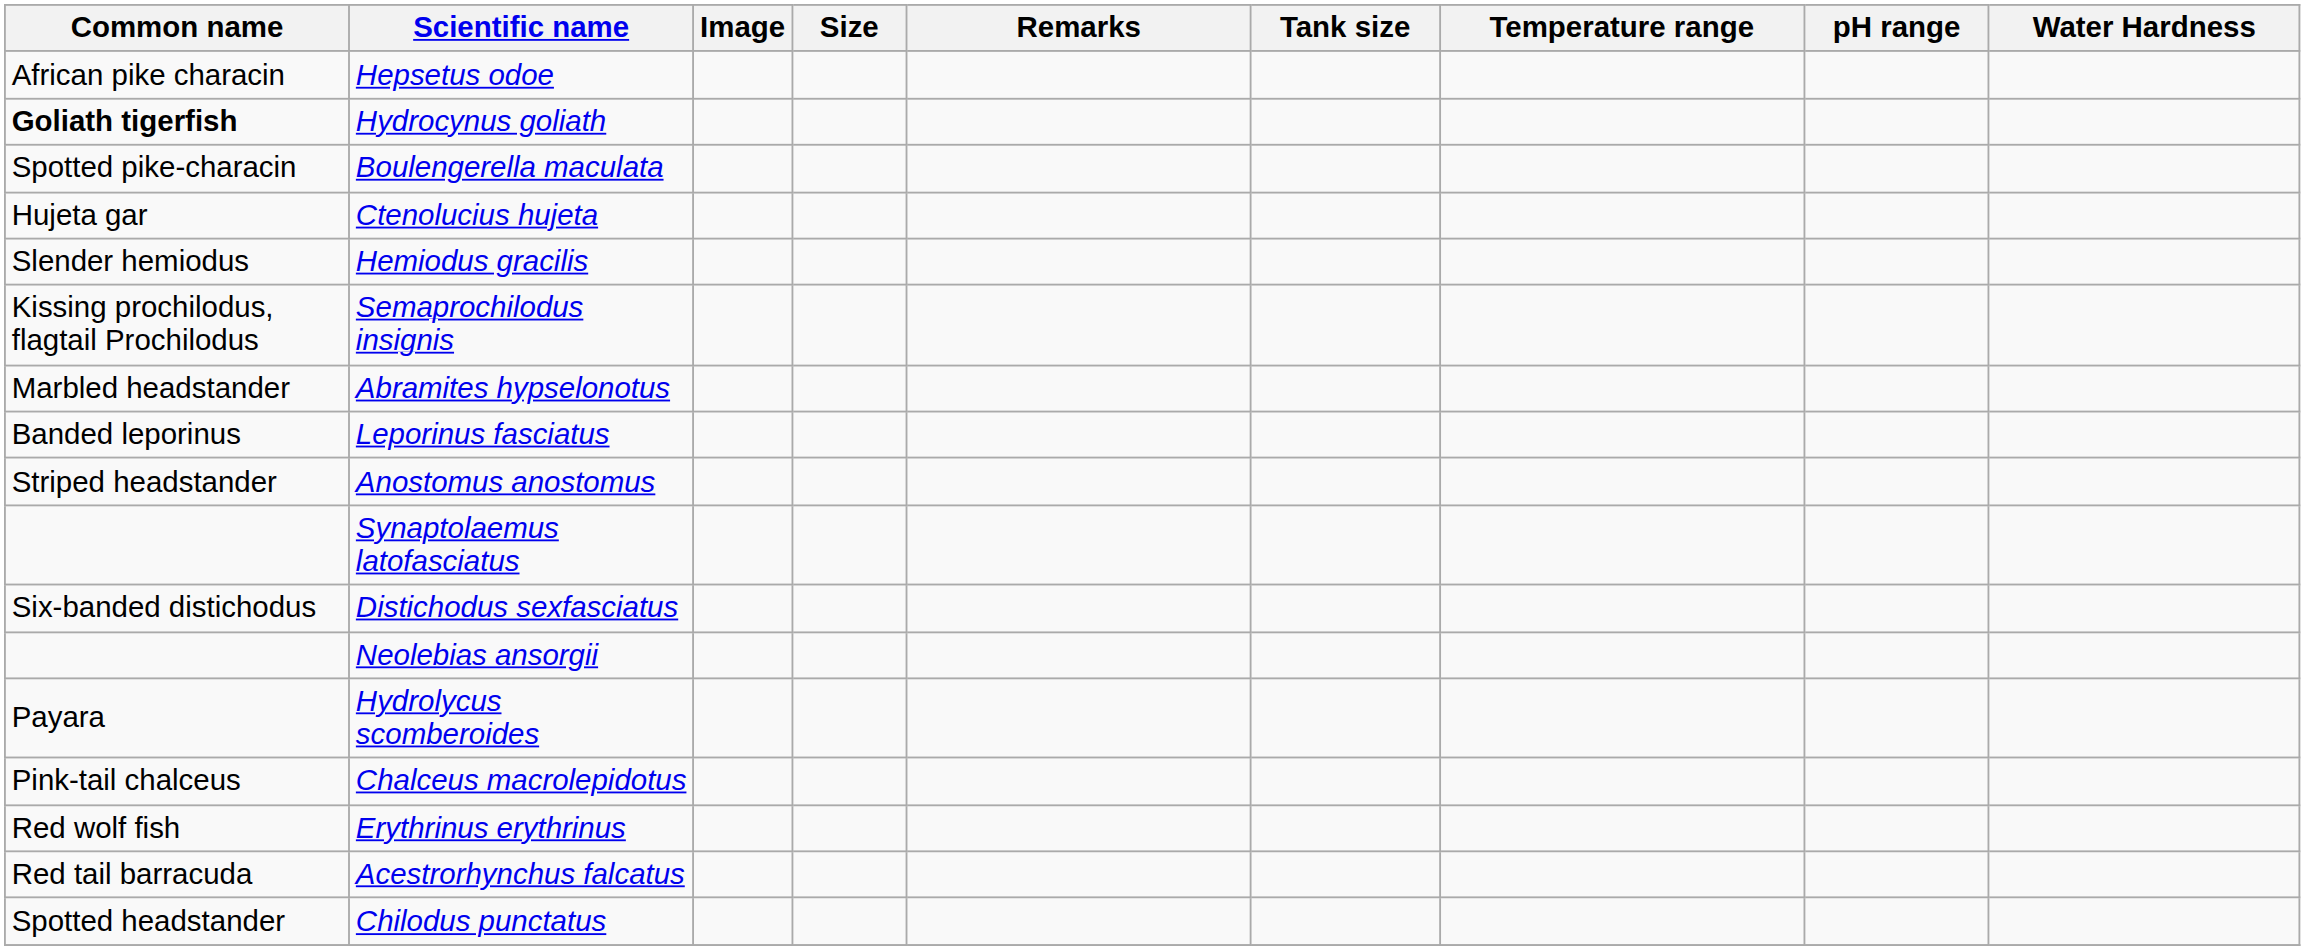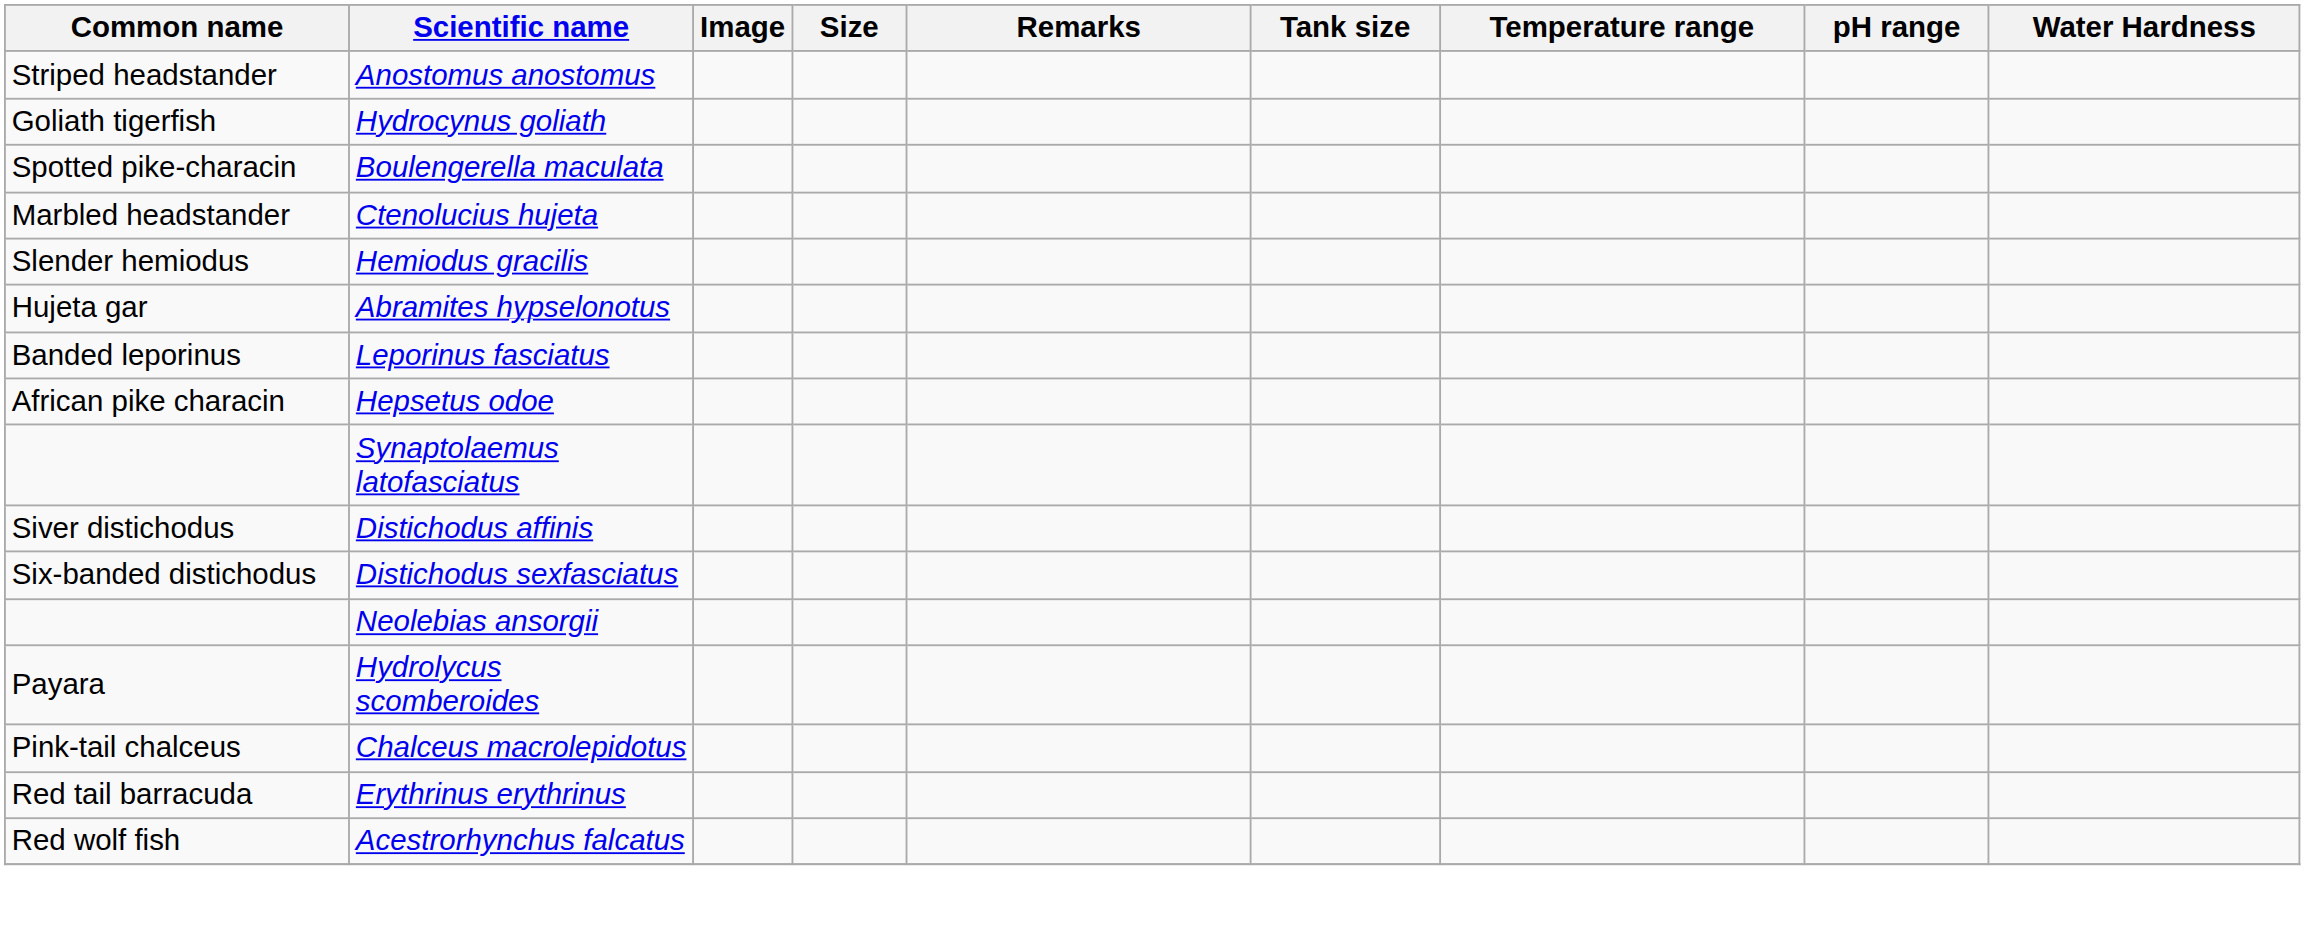 <table class="wikitable sortable">
 <tr>
 <th width="15%">Common name</th>
 <th width="15%"><a href='#'>Scientific name</a></th>
 <th width="1%">Image</th>
 <th width="5%">Size</th>
 <th width="15%">Remarks</th>
 <th>Tank size</th>
 <th class="unsortable">Temperature range</th>
 <th class="unsortable">pH range</th>
 <th>Water Hardness</th>
 </tr>
 <tr>
-<td>African pike characin</td>
-<td><em><a href='#'>Hepsetus odoe</a></em></td>
+<td>Striped headstander</td>
+<td><em><a href='#'>Anostomus anostomus</a></em></td>
 <td align="center"></td>
 <td align="center"></td>
 <td></td>
 <td></td>
 <td></td>
 <td></td>
 <td></td>
 </tr>
 <tr>
-<td><strong>Goliath tigerfish</strong></td>
+<td>Goliath tigerfish</td>
 <td><em><a href='#'>Hydrocynus goliath</a></em></td>
 <td align="center"></td>
 <td align="center"></td>
 <td></td>
 <td></td>
 <td></td>
 <td></td>
 <td></td>
 </tr>
 <tr>
 <td>Spotted pike-characin</td>
 <td><em><a href='#'>Boulengerella maculata</a></em></td>
 <td align="center"></td>
 <td align="center"></td>
 <td></td>
 <td></td>
 <td></td>
 <td></td>
 <td></td>
 </tr>
 <tr>
-<td>Hujeta gar</td>
+<td>Marbled headstander</td>
 <td><em><a href='#'>Ctenolucius hujeta</a></em></td>
 <td align="center"></td>
 <td align="center"></td>
 <td></td>
 <td></td>
 <td></td>
 <td></td>
 <td></td>
 </tr>
 <tr>
 <td>Slender hemiodus</td>
 <td><em><a href='#'>Hemiodus gracilis</a></em></td>
 <td align="center"></td>
 <td align="center"></td>
 <td></td>
 <td></td>
 <td></td>
 <td></td>
 <td></td>
 </tr>
 <tr>
-<td>Kissing prochilodus, flagtail Prochilodus</td>
-<td><em><a href='#'>Semaprochilodus insignis</a></em></td>
-<td align="center"></td>
-<td align="center"></td>
-<td></td>
-<td></td>
-<td></td>
-<td></td>
-<td></td>
-</tr>
-<tr>
-<td>Marbled headstander</td>
+<td>Hujeta gar</td>
 <td><em><a href='#'>Abramites hypselonotus</a></em></td>
 <td align="center"></td>
 <td align="center"></td>
 <td></td>
 <td></td>
 <td></td>
 <td></td>
 <td></td>
 </tr>
 <tr>
 <td>Banded leporinus</td>
 <td><em><a href='#'>Leporinus fasciatus</a></em></td>
 <td align="center"></td>
 <td align="center"></td>
 <td></td>
 <td></td>
 <td></td>
 <td></td>
 <td></td>
 </tr>
 <tr>
-<td>Striped headstander</td>
-<td><em><a href='#'>Anostomus anostomus</a></em></td>
+<td>African pike characin</td>
+<td><em><a href='#'>Hepsetus odoe</a></em></td>
 <td align="center"></td>
 <td align="center"></td>
 <td></td>
 <td></td>
 <td></td>
 <td></td>
 <td></td>
 </tr>
 <tr>
 <td></td>
 <td><em><a href='#'>Synaptolaemus latofasciatus</a></em></td>
+<td align="center"></td>
+<td align="center"></td>
+<td></td>
+<td></td>
+<td></td>
+<td></td>
+<td></td>
+</tr>
+<tr>
+<td>Siver distichodus</td>
+<td><em><a href='#'>Distichodus affinis</a></em></td>
 <td align="center"></td>
 <td align="center"></td>
 <td></td>
 <td></td>
 <td></td>
 <td></td>
 <td></td>
 </tr>
 <tr>
 <td>Six-banded distichodus</td>
 <td><em><a href='#'>Distichodus sexfasciatus</a></em></td>
 <td align="center"></td>
 <td align="center"></td>
 <td></td>
 <td></td>
 <td></td>
 <td></td>
 <td></td>
 </tr>
 <tr>
 <td></td>
 <td><em><a href='#'>Neolebias ansorgii</a></em></td>
 <td align="center"></td>
 <td align="center"></td>
 <td></td>
 <td></td>
 <td></td>
 <td></td>
 <td></td>
 </tr>
 <tr>
 <td>Payara</td>
 <td><em><a href='#'>Hydrolycus scomberoides</a></em></td>
 <td align="center"></td>
 <td align="center"></td>
 <td></td>
 <td></td>
 <td></td>
 <td></td>
 <td></td>
 </tr>
 <tr>
 <td>Pink-tail chalceus</td>
 <td><em><a href='#'>Chalceus macrolepidotus</a></em></td>
 <td align="center"></td>
 <td align="center"></td>
 <td></td>
 <td></td>
 <td></td>
 <td></td>
 <td></td>
 </tr>
 <tr>
-<td>Red wolf fish</td>
+<td>Red tail barracuda</td>
 <td><em><a href='#'>Erythrinus erythrinus</a></em></td>
 <td align="center"></td>
 <td align="center"></td>
 <td></td>
 <td></td>
 <td></td>
 <td></td>
 <td></td>
 </tr>
 <tr>
-<td>Red tail barracuda</td>
+<td>Red wolf fish</td>
 <td><em><a href='#'>Acestrorhynchus falcatus</a></em></td>
-<td align="center"></td>
-<td align="center"></td>
-<td></td>
-<td></td>
-<td></td>
-<td></td>
-<td></td>
-</tr>
-<tr>
-<td>Spotted headstander</td>
-<td><em><a href='#'>Chilodus punctatus</a></em></td>
 <td align="center"></td>
 <td align="center"></td>
 <td></td>
 <td></td>
 <td></td>
 <td></td>
 <td></td>
 </tr>
 <tr>
 </tr>
 </table>
